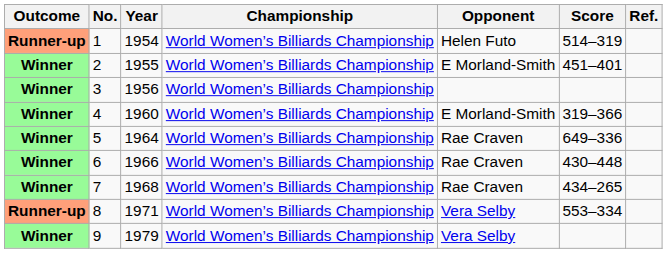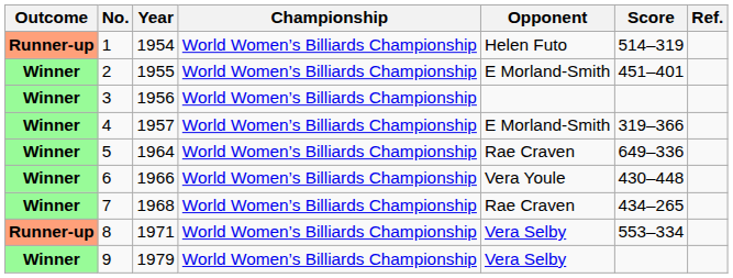 <table class="wikitable">
 <tr>
 <th>Outcome</th>
 <th>No.</th>
 <th>Year</th>
 <th>Championship</th>
 <th>Opponent</th>
 <th>Score</th>
 <th>Ref.</th>
 </tr>
 <tr>
 <th scope="row" style="background:#ffa07a;">Runner-up</th>
 <td>1</td>
 <td>1954</td>
 <td><a href='#'>World Women’s Billiards Championship</a></td>
 <td>Helen Futo</td>
 <td>514–319</td>
 <td></td>
 </tr>
 <tr>
 <th scope="row" style="background:#98FB98">Winner</th>
 <td>2</td>
 <td>1955</td>
 <td><a href='#'>World Women’s Billiards Championship</a></td>
 <td>E Morland-Smith</td>
 <td>451–401</td>
 <td></td>
 </tr>
 <tr>
 <th scope="row" style="background:#98FB98">Winner</th>
 <td>3</td>
 <td>1956</td>
 <td><a href='#'>World Women’s Billiards Championship</a></td>
 <td></td>
 <td></td>
 <td></td>
 </tr>
 <tr>
 <th scope="row" style="background:#98FB98">Winner</th>
 <td>4</td>
-<td>1960</td>
+<td>1957</td>
 <td><a href='#'>World Women’s Billiards Championship</a></td>
 <td>E Morland-Smith</td>
 <td>319–366</td>
 <td></td>
 </tr>
 <tr>
 <th scope="row" style="background:#98FB98">Winner</th>
 <td>5</td>
 <td>1964</td>
 <td><a href='#'>World Women’s Billiards Championship</a></td>
 <td>Rae Craven</td>
 <td>649–336</td>
 <td></td>
 </tr>
 <tr>
 <th scope="row" style="background:#98FB98">Winner</th>
 <td>6</td>
 <td>1966</td>
 <td><a href='#'>World Women’s Billiards Championship</a></td>
-<td>Rae Craven</td>
+<td>Vera Youle</td>
 <td>430–448</td>
 <td></td>
 </tr>
 <tr>
 <th scope="row" style="background:#98FB98">Winner</th>
 <td>7</td>
 <td>1968</td>
 <td><a href='#'>World Women’s Billiards Championship</a></td>
 <td>Rae Craven</td>
 <td>434–265</td>
 <td></td>
 </tr>
 <tr>
 <th scope="row" style="background:#ffa07a;">Runner-up</th>
 <td>8</td>
 <td>1971</td>
 <td><a href='#'>World Women’s Billiards Championship</a></td>
 <td><a href='#'>Vera Selby</a></td>
 <td>553–334</td>
 <td></td>
 </tr>
 <tr>
 <th scope="row" style="background:#98FB98">Winner</th>
 <td>9</td>
 <td>1979</td>
 <td><a href='#'>World Women’s Billiards Championship</a></td>
 <td><a href='#'>Vera Selby</a></td>
 <td></td>
 <td></td>
 </tr>
 </table>
